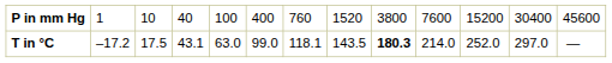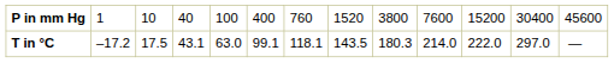 <table border="1" cellspacing="0" cellpadding="6" style="margin: 0 0 0 0.5em; background: white; border-collapse: collapse; border-color: #C0C090;">
 <tr>
 <td><strong>P in mm Hg</strong></td>
 <td>1</td>
 <td>10</td>
 <td>40</td>
 <td>100</td>
 <td>400</td>
 <td>760</td>
 <td>1520</td>
 <td>3800</td>
 <td>7600</td>
 <td>15200</td>
 <td>30400</td>
 <td>45600</td>
 </tr>
 <tr>
 <td><strong>T in °C</strong></td>
 <td>–17.2</td>
 <td>17.5</td>
 <td>43.1</td>
 <td>63.0</td>
-<td>99.0</td>
+<td>99.1</td>
 <td>118.1</td>
 <td>143.5</td>
-<td><strong>180.3</strong></td>
+<td>180.3</td>
 <td>214.0</td>
-<td>252.0</td>
+<td>222.0</td>
 <td>297.0</td>
 <td> —</td>
 </tr>
 </table>
